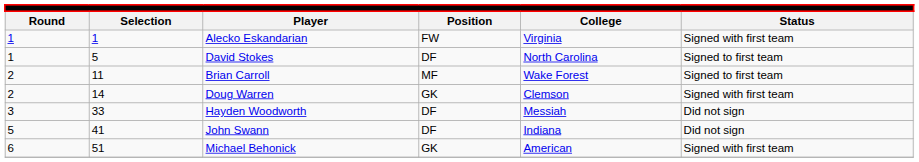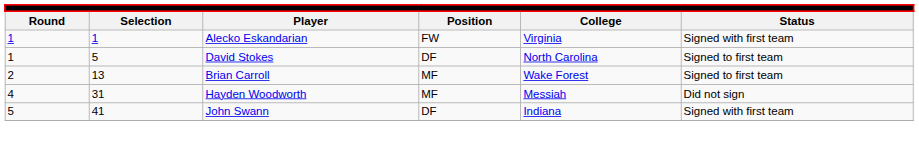 <table class="wikitable sortable" style="width:90%; text-align:center; font-size:90%; text-align:left;">
 <tr style="border-spacing: 2px; border: 2px solid red;">
 <td colspan="6" bgcolor="#000000" color="#FFFFFF" border="#E32526" align="center"><strong></strong></td>
 </tr>
 <tr>
 <th>Round</th>
 <th>Selection</th>
 <th>Player</th>
 <th>Position</th>
 <th>College</th>
 <th>Status</th>
 </tr>
 <tr>
 <td><a href='#'>1</a></td>
 <td><a href='#'>1</a></td>
 <td> <a href='#'>Alecko Eskandarian</a></td>
 <td>FW</td>
 <td><a href='#'>Virginia</a></td>
 <td>Signed with first team</td>
 </tr>
 <tr>
 <td>1</td>
 <td>5</td>
 <td> <a href='#'>David Stokes</a></td>
 <td>DF</td>
 <td><a href='#'>North Carolina</a></td>
 <td>Signed to first team</td>
 </tr>
 <tr>
 <td>2</td>
-<td>11</td>
+<td>13</td>
 <td> <a href='#'>Brian Carroll</a></td>
 <td>MF</td>
 <td><a href='#'>Wake Forest</a></td>
 <td>Signed to first team</td>
 </tr>
 <tr>
-<td>2</td>
-<td>14</td>
-<td> <a href='#'>Doug Warren</a></td>
-<td>GK</td>
-<td><a href='#'>Clemson</a></td>
-<td>Signed with first team</td>
-</tr>
-<tr>
-<td>3</td>
-<td>33</td>
+<td>4</td>
+<td>31</td>
 <td> <a href='#'>Hayden Woodworth</a></td>
-<td>DF</td>
+<td>MF</td>
 <td><a href='#'>Messiah</a></td>
 <td>Did not sign</td>
 </tr>
 <tr>
 <td>5</td>
 <td>41</td>
 <td> <a href='#'>John Swann</a></td>
 <td>DF</td>
 <td><a href='#'>Indiana</a></td>
-<td>Did not sign</td>
-</tr>
-<tr>
-<td>6</td>
-<td>51</td>
-<td> <a href='#'>Michael Behonick</a></td>
-<td>GK</td>
-<td><a href='#'>American</a></td>
 <td>Signed with first team</td>
 </tr>
 <tr>
 </tr>
 </table>
